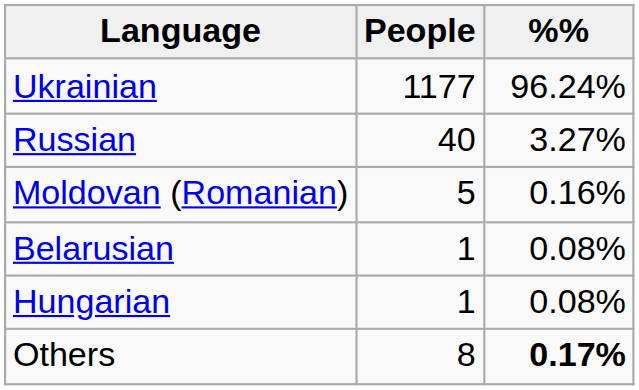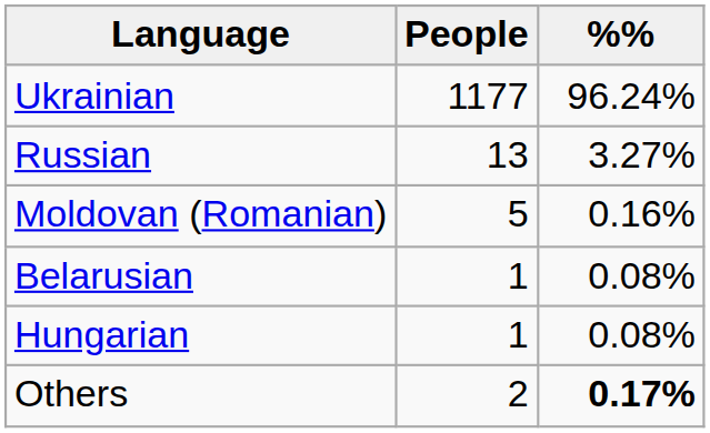 <table class="wikitable">
 <tr>
 <th style="background-color:#f0f0f0;">Language</th>
 <th style="background-color:#f0f0f0">People</th>
 <th style="background-color:#f0f0f0">%%</th>
 </tr>
 <tr>
 <td><a href='#'>Ukrainian</a></td>
 <td align="right">1177</td>
 <td align="right">  96.24%</td>
 </tr>
 <tr>
 <td><a href='#'>Russian</a></td>
-<td align="right">40</td>
+<td align="right">13</td>
 <td align="right">  3.27%</td>
 </tr>
 <tr>
 <td><a href='#'>Moldovan</a> (<a href='#'>Romanian</a>)</td>
 <td align="right">5</td>
 <td align="right">  0.16%</td>
 </tr>
 <tr>
 <td><a href='#'>Belarusian</a></td>
 <td align="right">1</td>
 <td align="right">  0.08%</td>
 </tr>
 <tr>
 <td><a href='#'>Hungarian</a></td>
 <td align="right">1</td>
 <td align="right">0.08%</td>
 </tr>
 <tr>
 <td>Others</td>
-<td align="right">8</td>
+<td align="right">2</td>
 <td align="right"><strong>  0.17%</strong></td>
 </tr>
 </table>
